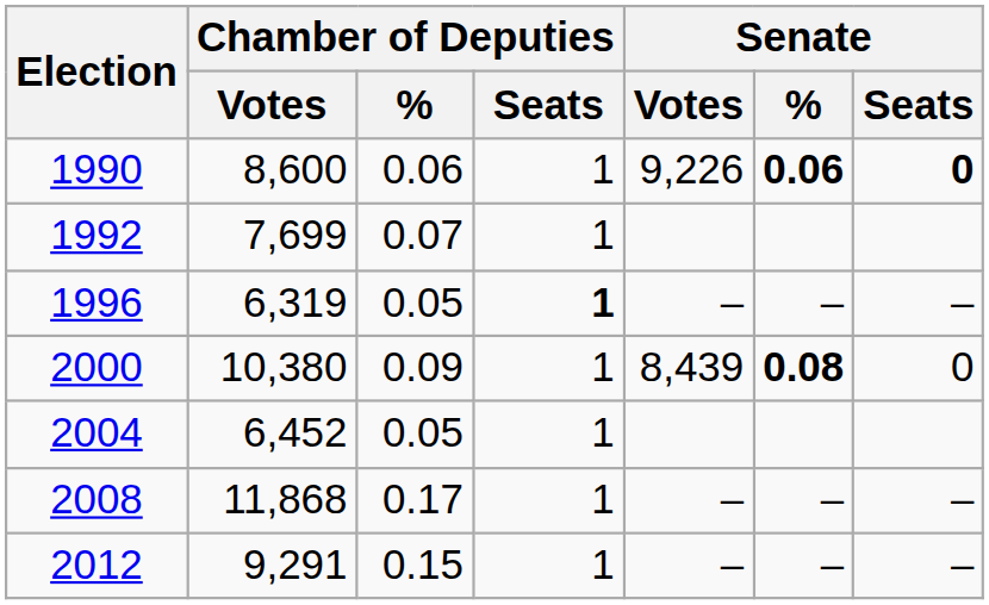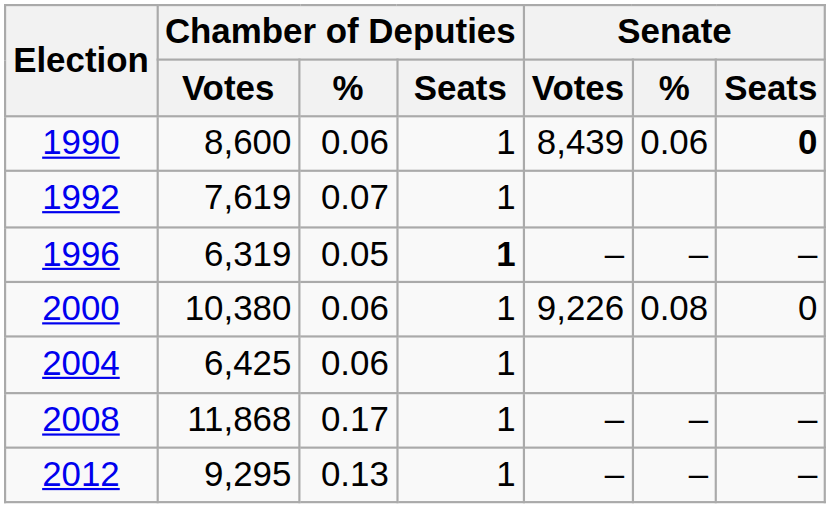 <table class=wikitable style=text-align:right>
 <tr>
 <th rowspan=2>Election</th>
 <th colspan=3>Chamber of Deputies</th>
 <th colspan=3>Senate</th>
 </tr>
 <tr>
 <th>Votes</th>
 <th>%</th>
 <th>Seats</th>
 <th>Votes</th>
 <th>%</th>
 <th>Seats</th>
 </tr>
 <tr>
 <td align=center><a href='#'>1990</a></td>
 <td>8,600</td>
 <td>0.06</td>
 <td>1</td>
-<td>9,226</td>
-<td><strong>0.06</strong></td>
+<td>8,439</td>
+<td>0.06</td>
 <td><strong>0</strong></td>
 </tr>
 <tr>
 <td align=center><a href='#'>1992</a></td>
-<td>7,699</td>
+<td>7,619</td>
 <td>0.07</td>
 <td>1</td>
 <td></td>
 <td></td>
 <td></td>
 </tr>
 <tr>
 <td align=center><a href='#'>1996</a></td>
 <td>6,319</td>
 <td>0.05</td>
 <td><strong>1</strong></td>
 <td>–</td>
 <td>–</td>
 <td>–</td>
 </tr>
 <tr>
 <td align=center><a href='#'>2000</a></td>
 <td>10,380</td>
-<td>0.09</td>
+<td>0.06</td>
 <td>1</td>
-<td>8,439</td>
-<td><strong>0.08</strong></td>
+<td>9,226</td>
+<td>0.08</td>
 <td>0</td>
 </tr>
 <tr>
 <td align=center><a href='#'>2004</a></td>
-<td>6,452</td>
-<td>0.05</td>
+<td>6,425</td>
+<td>0.06</td>
 <td>1</td>
 <td></td>
 <td></td>
 <td></td>
 </tr>
 <tr>
 <td align=center><a href='#'>2008</a></td>
 <td>11,868</td>
 <td>0.17</td>
 <td>1</td>
 <td>–</td>
 <td>–</td>
 <td>–</td>
 </tr>
 <tr>
 <td align=center><a href='#'>2012</a></td>
-<td>9,291</td>
-<td>0.15</td>
+<td>9,295</td>
+<td>0.13</td>
 <td>1</td>
 <td>–</td>
 <td>–</td>
 <td>–</td>
 </tr>
 </table>
